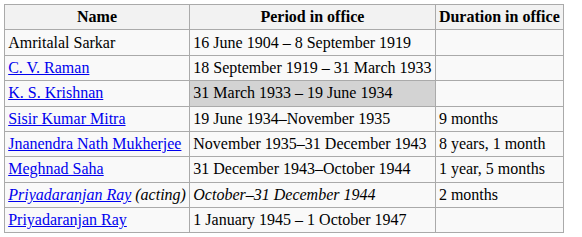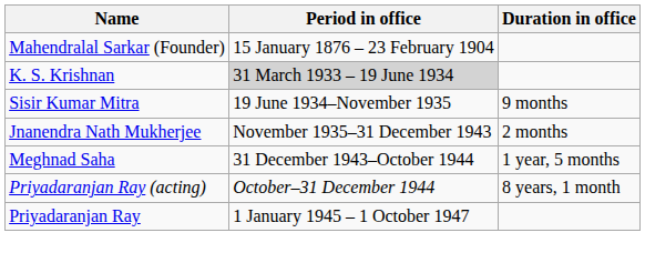 <table class="wikitable">
 <tr>
 </tr>
 <tr>
 <th>Name</th>
 <th>Period in office</th>
 <th>Duration in office</th>
 </tr>
 <tr>
-<td>Amritalal Sarkar</td>
-<td>16 June 1904 – 8 September 1919</td>
-<td></td>
-</tr>
-<tr>
-<td><a href='#'>C. V. Raman</a></td>
-<td>18 September 1919 – 31 March 1933</td>
+<td><a href='#'>Mahendralal Sarkar</a> (Founder)</td>
+<td>15 January 1876 – 23 February 1904</td>
 <td></td>
 </tr>
 <tr>
 <td><a href='#'>K. S. Krishnan</a></td>
 <td style="background: lightgrey;">31 March 1933 – 19 June 1934</td>
 <td></td>
 </tr>
 <tr>
 <td><a href='#'>Sisir Kumar Mitra</a></td>
 <td>19 June 1934–November 1935</td>
 <td>9 months</td>
 </tr>
 <tr>
 <td><a href='#'>Jnanendra Nath Mukherjee</a></td>
 <td>November 1935–31 December 1943</td>
-<td>8 years, 1 month</td>
+<td>2 months</td>
 </tr>
 <tr>
 <td><a href='#'>Meghnad Saha</a></td>
 <td>31 December 1943–October 1944</td>
 <td>1 year, 5 months</td>
 </tr>
 <tr>
 <td><em><a href='#'>Priyadaranjan Ray</a> (acting)</em></td>
 <td><em>October–31 December 1944</em></td>
-<td>2 months</td>
+<td>8 years, 1 month</td>
 </tr>
 <tr>
 <td><a href='#'>Priyadaranjan Ray</a></td>
 <td>1 January 1945 – 1 October 1947</td>
 <td></td>
 </tr>
 <tr>
 </tr>
 </table>
